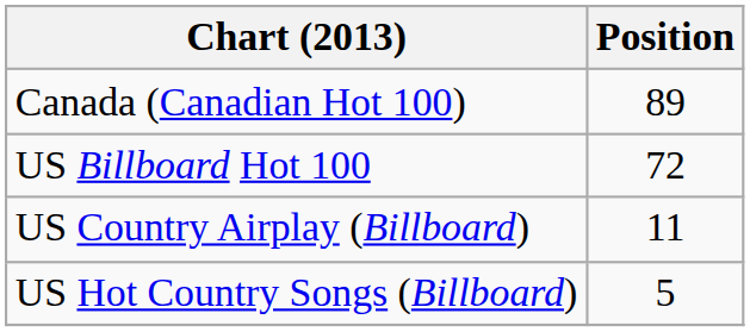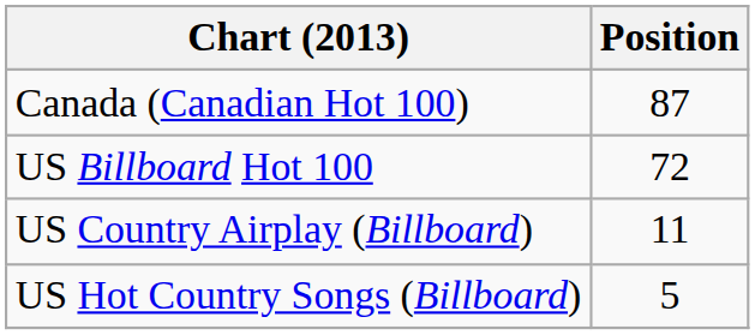 <table class="wikitable sortable">
 <tr>
 <th scope="col">Chart (2013)</th>
 <th scope="col">Position</th>
 </tr>
 <tr>
 <td>Canada (<a href='#'>Canadian Hot 100</a>)</td>
-<td align="center">89</td>
+<td align="center">87</td>
 </tr>
 <tr>
 <td>US <em><a href='#'>Billboard</a></em> <a href='#'>Hot 100</a></td>
 <td align="center">72</td>
 </tr>
 <tr>
 <td>US <a href='#'>Country Airplay</a> (<em><a href='#'>Billboard</a></em>)</td>
 <td align="center">11</td>
 </tr>
 <tr>
 <td>US <a href='#'>Hot Country Songs</a> (<em><a href='#'>Billboard</a></em>)</td>
 <td align="center">5</td>
 </tr>
 <tr>
 </tr>
 </table>
